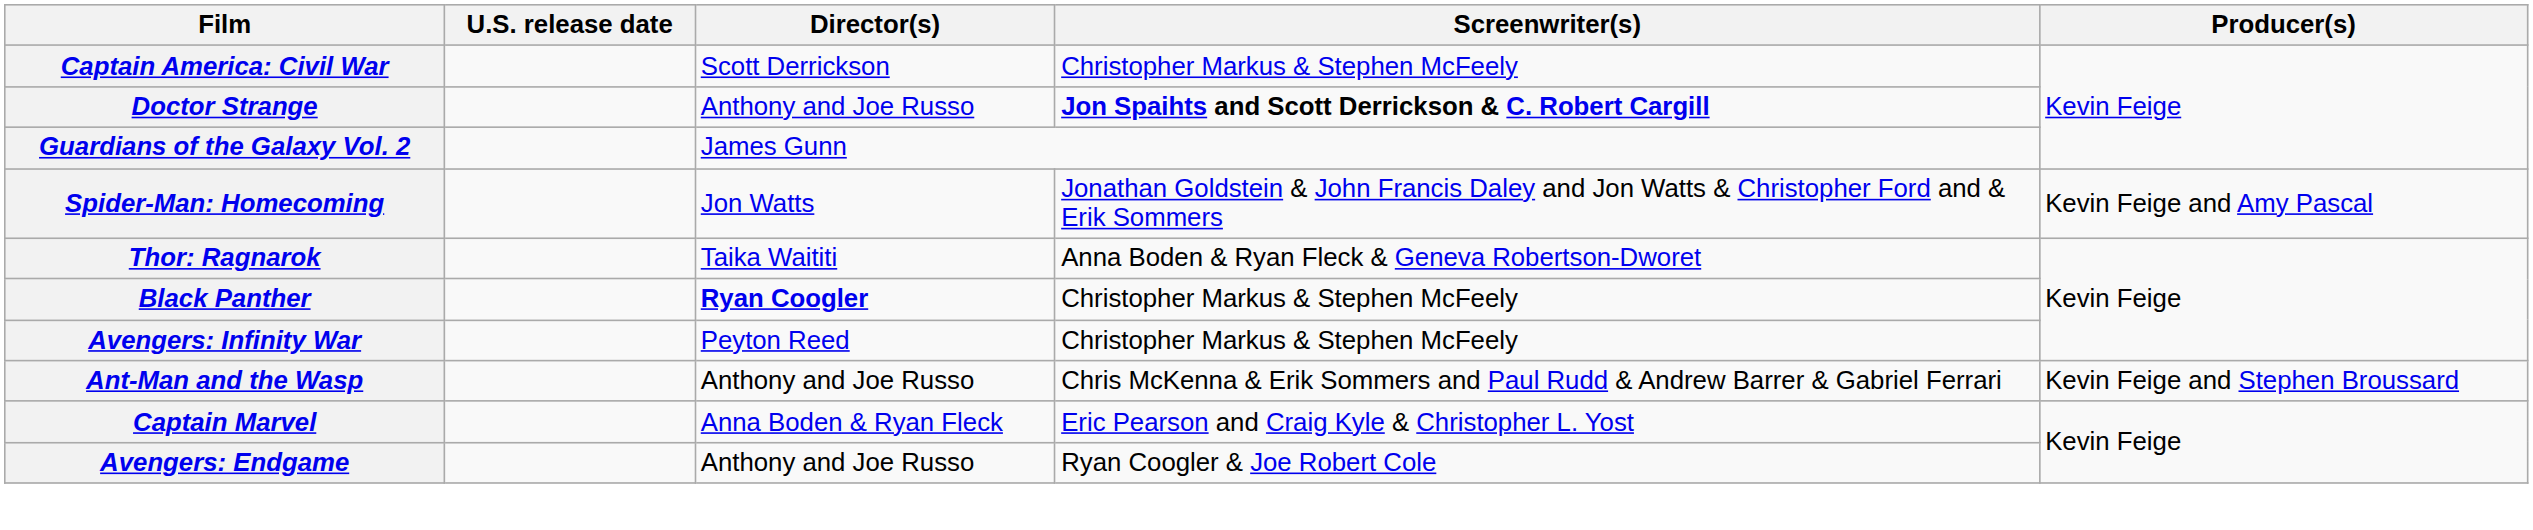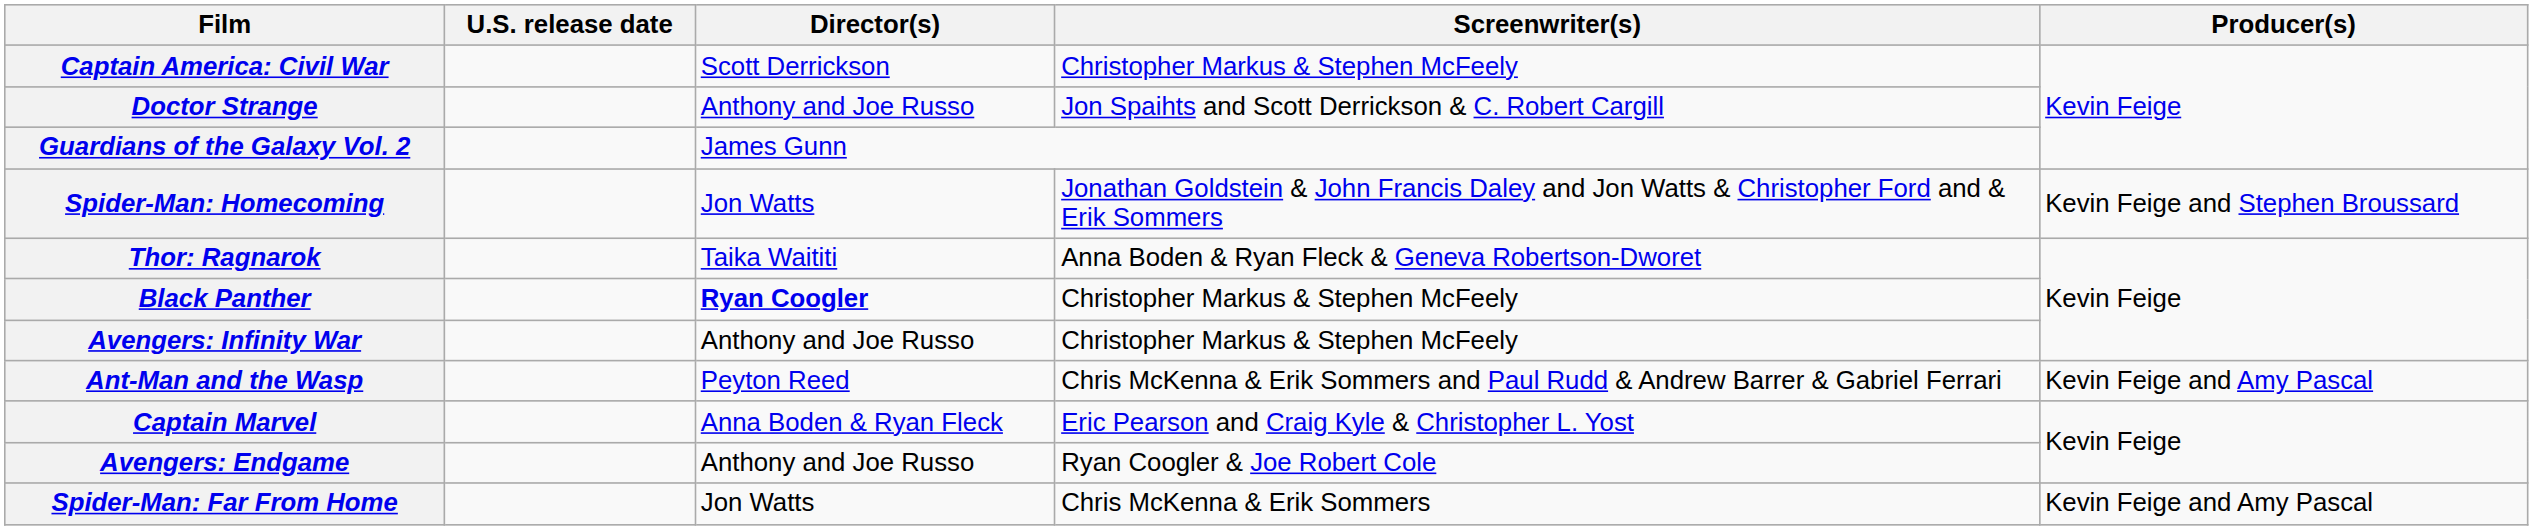 <table class="wikitable plainrowheaders defaultcenter col2left" style="width: 99%;">
 <tr>
 <th scope="col">Film</th>
 <th scope="col">U.S. release date</th>
 <th scope="col">Director(s)</th>
 <th scope="col" style="width:39%;">Screenwriter(s)</th>
 <th scope="col">Producer(s)</th>
 </tr>
 <tr>
 <th scope="row"><em><a href='#'>Captain America: Civil War</a></em></th>
 <td></td>
 <td><a href='#'>Scott Derrickson</a></td>
 <td><a href='#'>Christopher Markus & Stephen McFeely</a></td>
 <td rowspan="3"><a href='#'>Kevin Feige</a></td>
 </tr>
 <tr>
 <th scope="row"><em><a href='#'>Doctor Strange</a></em></th>
 <td></td>
 <td><a href='#'>Anthony and Joe Russo</a></td>
-<td><strong><a href='#'>Jon Spaihts</a> and Scott Derrickson & <a href='#'>C. Robert Cargill</a></strong></td>
+<td><a href='#'>Jon Spaihts</a> and Scott Derrickson & <a href='#'>C. Robert Cargill</a></td>
 </tr>
 <tr>
 <th scope="row"><em><a href='#'>Guardians of the Galaxy Vol. 2</a></em></th>
 <td></td>
 <td colspan="2"><a href='#'>James Gunn</a></td>
 </tr>
 <tr>
 <th scope="row"><em><a href='#'>Spider-Man: Homecoming</a></em></th>
 <td></td>
 <td><a href='#'>Jon Watts</a></td>
 <td><a href='#'>Jonathan Goldstein</a> & <a href='#'>John Francis Daley</a> and Jon Watts & <a href='#'>Christopher Ford</a> and  & <a href='#'>Erik Sommers</a></td>
-<td>Kevin Feige and <a href='#'>Amy Pascal</a></td>
+<td>Kevin Feige and <a href='#'>Stephen Broussard</a></td>
 </tr>
 <tr>
 <th scope="row"><em><a href='#'>Thor: Ragnarok</a></em></th>
 <td></td>
 <td><a href='#'>Taika Waititi</a></td>
 <td>Anna Boden & Ryan Fleck & <a href='#'>Geneva Robertson-Dworet</a></td>
 <td rowspan="3">Kevin Feige</td>
 </tr>
 <tr>
 <th scope="row"><em><a href='#'>Black Panther</a></em></th>
 <td></td>
 <td><strong><a href='#'>Ryan Coogler</a></strong></td>
 <td>Christopher Markus & Stephen McFeely</td>
 </tr>
 <tr>
 <th scope="row"><em><a href='#'>Avengers: Infinity War</a></em></th>
 <td></td>
-<td><a href='#'>Peyton Reed</a></td>
+<td>Anthony and Joe Russo</td>
 <td>Christopher Markus & Stephen McFeely</td>
 </tr>
 <tr>
 <th scope="row"><em><a href='#'>Ant-Man and the Wasp</a></em></th>
 <td></td>
-<td>Anthony and Joe Russo</td>
+<td><a href='#'>Peyton Reed</a></td>
 <td>Chris McKenna & Erik Sommers and <a href='#'>Paul Rudd</a> & Andrew Barrer & Gabriel Ferrari</td>
-<td>Kevin Feige and <a href='#'>Stephen Broussard</a></td>
+<td>Kevin Feige and <a href='#'>Amy Pascal</a></td>
 </tr>
 <tr>
 <th scope="row"><em><a href='#'>Captain Marvel</a></em></th>
 <td></td>
 <td><a href='#'>Anna Boden & Ryan Fleck</a></td>
 <td><a href='#'>Eric Pearson</a> and <a href='#'>Craig Kyle</a> & <a href='#'>Christopher L. Yost</a></td>
 <td rowspan="2">Kevin Feige</td>
 </tr>
 <tr>
 <th scope="row"><em><a href='#'>Avengers: Endgame</a></em></th>
 <td></td>
 <td>Anthony and Joe Russo</td>
 <td>Ryan Coogler & <a href='#'>Joe Robert Cole</a></td>
 </tr>
+<tr>
+<th scope="row"><em><a href='#'>Spider-Man: Far From Home</a></em></th>
+<td></td>
+<td>Jon Watts</td>
+<td>Chris McKenna & Erik Sommers</td>
+<td>Kevin Feige and Amy Pascal</td>
+</tr>
 </table>
